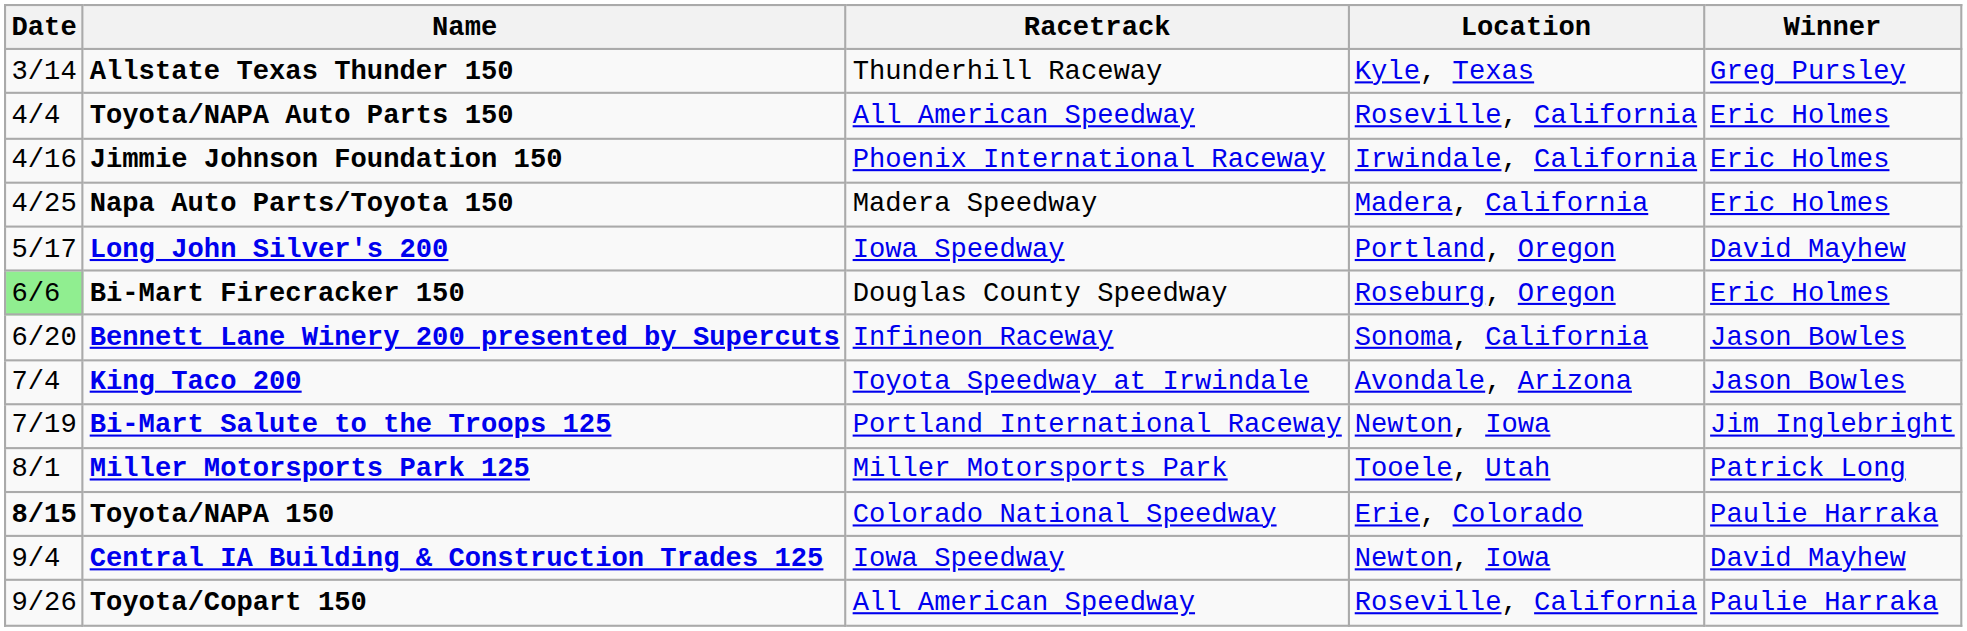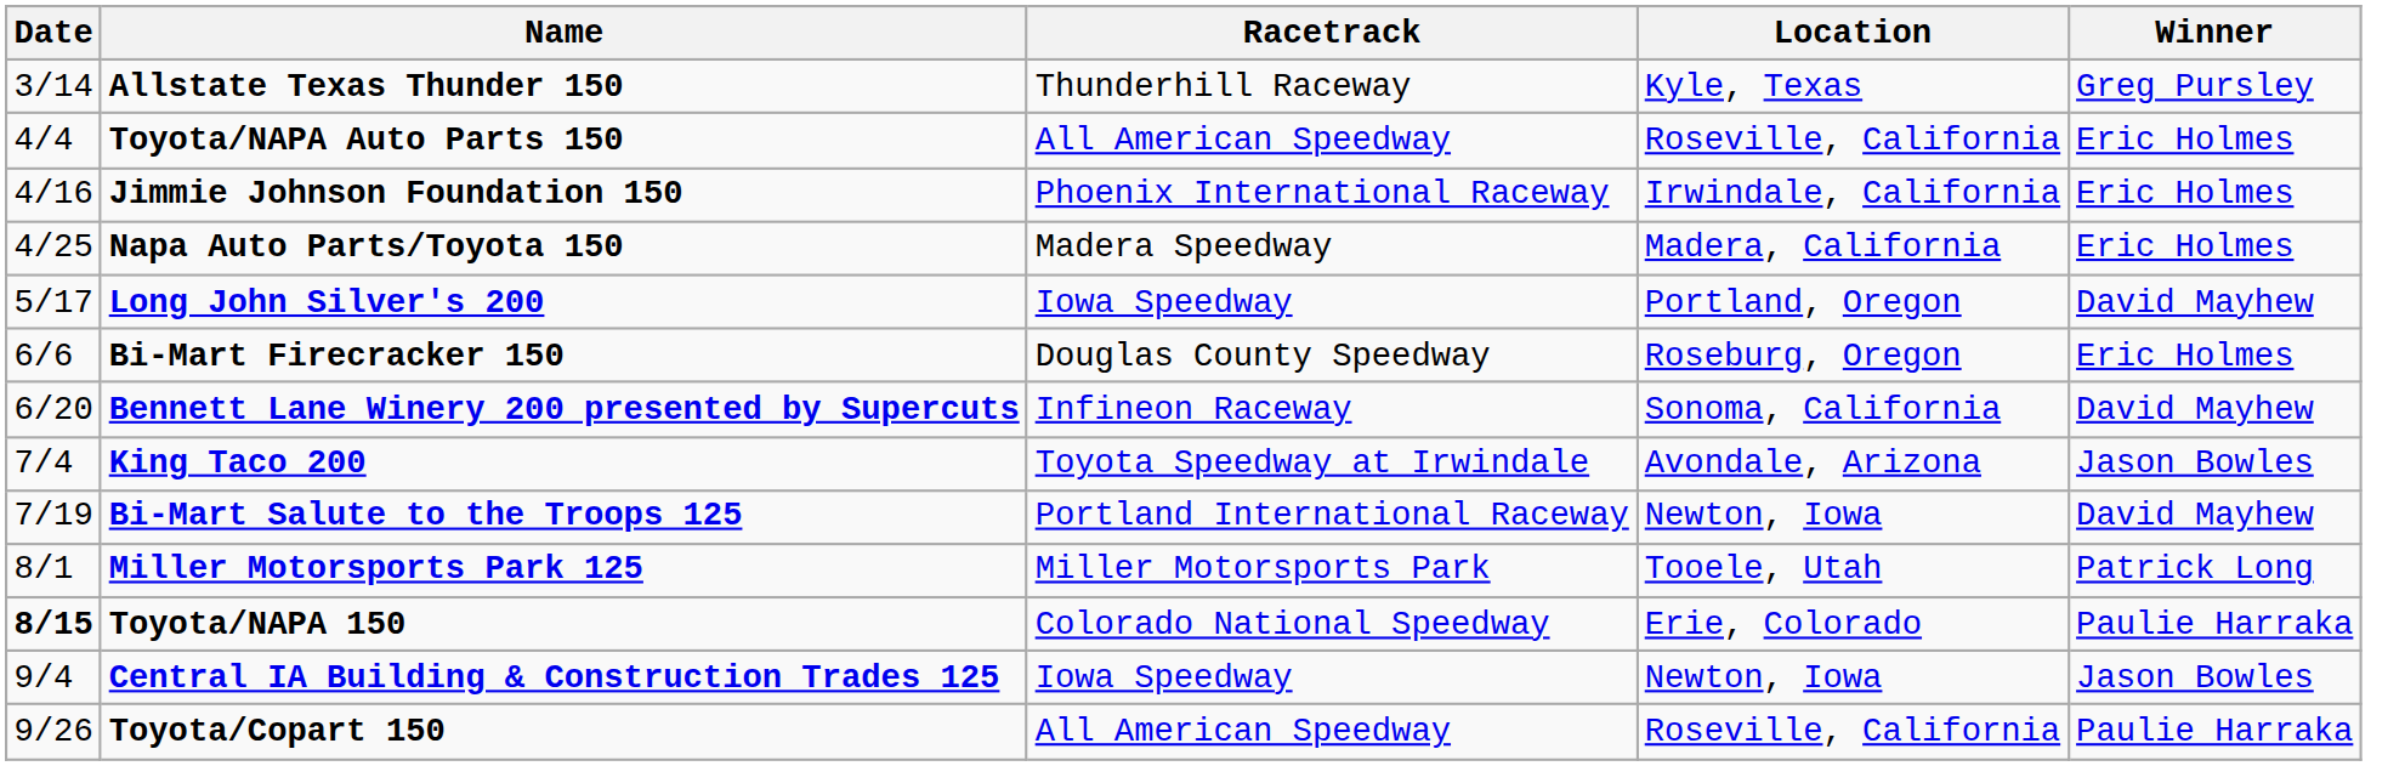 <table class="wikitable" border="1">
 <tr>
 <th>Date</th>
 <th>Name</th>
 <th>Racetrack</th>
 <th>Location</th>
 <th>Winner</th>
 </tr>
 <tr>
 <td>3/14</td>
 <td><strong>Allstate Texas Thunder 150</strong></td>
 <td>Thunderhill Raceway</td>
 <td><a href='#'>Kyle</a>, <a href='#'>Texas</a></td>
 <td><a href='#'>Greg Pursley</a></td>
 </tr>
 <tr>
 <td>4/4</td>
 <td><strong>Toyota/NAPA Auto Parts 150</strong></td>
 <td><a href='#'>All American Speedway</a></td>
 <td><a href='#'>Roseville</a>, <a href='#'>California</a></td>
 <td><a href='#'>Eric Holmes</a></td>
 </tr>
 <tr>
 <td>4/16</td>
 <td><strong>Jimmie Johnson Foundation 150</strong></td>
 <td><a href='#'>Phoenix International Raceway</a></td>
 <td><a href='#'>Irwindale</a>, <a href='#'>California</a></td>
 <td><a href='#'>Eric Holmes</a></td>
 </tr>
 <tr>
 <td>4/25</td>
 <td><strong>Napa Auto Parts/Toyota 150</strong></td>
 <td>Madera Speedway</td>
 <td><a href='#'>Madera</a>, <a href='#'>California</a></td>
 <td><a href='#'>Eric Holmes</a></td>
 </tr>
 <tr>
 <td>5/17</td>
 <td><strong><a href='#'>Long John Silver's 200</a></strong></td>
 <td><a href='#'>Iowa Speedway</a></td>
 <td><a href='#'>Portland</a>, <a href='#'>Oregon</a></td>
 <td><a href='#'>David Mayhew</a></td>
 </tr>
 <tr>
-<td style="background: lightgreen;">6/6</td>
+<td>6/6</td>
 <td><strong>Bi-Mart Firecracker 150</strong></td>
 <td>Douglas County Speedway</td>
 <td><a href='#'>Roseburg</a>, <a href='#'>Oregon</a></td>
 <td><a href='#'>Eric Holmes</a></td>
 </tr>
 <tr>
 <td>6/20</td>
 <td><strong><a href='#'>Bennett Lane Winery 200 presented by Supercuts</a></strong></td>
 <td><a href='#'>Infineon Raceway</a></td>
 <td><a href='#'>Sonoma</a>, <a href='#'>California</a></td>
-<td><a href='#'>Jason Bowles</a></td>
+<td><a href='#'>David Mayhew</a></td>
 </tr>
 <tr>
 <td>7/4</td>
 <td><strong><a href='#'>King Taco 200</a></strong></td>
 <td><a href='#'>Toyota Speedway at Irwindale</a></td>
 <td><a href='#'>Avondale</a>, <a href='#'>Arizona</a></td>
 <td><a href='#'>Jason Bowles</a></td>
 </tr>
 <tr>
 <td>7/19</td>
 <td><strong><a href='#'>Bi-Mart Salute to the Troops 125</a></strong></td>
 <td><a href='#'>Portland International Raceway</a></td>
 <td><a href='#'>Newton</a>, <a href='#'>Iowa</a></td>
-<td><a href='#'>Jim Inglebright</a></td>
+<td><a href='#'>David Mayhew</a></td>
 </tr>
 <tr>
 <td>8/1</td>
 <td><strong><a href='#'>Miller Motorsports Park 125</a></strong></td>
 <td><a href='#'>Miller Motorsports Park</a></td>
 <td><a href='#'>Tooele</a>, <a href='#'>Utah</a></td>
 <td><a href='#'>Patrick Long</a></td>
 </tr>
 <tr>
 <td><strong>8/15</strong></td>
 <td><strong>Toyota/NAPA 150</strong></td>
 <td><a href='#'>Colorado National Speedway</a></td>
 <td><a href='#'>Erie</a>, <a href='#'>Colorado</a></td>
 <td><a href='#'>Paulie Harraka</a></td>
 </tr>
 <tr>
 <td>9/4</td>
 <td><strong><a href='#'>Central IA Building & Construction Trades 125</a></strong></td>
 <td><a href='#'>Iowa Speedway</a></td>
 <td><a href='#'>Newton</a>, <a href='#'>Iowa</a></td>
-<td><a href='#'>David Mayhew</a></td>
+<td><a href='#'>Jason Bowles</a></td>
 </tr>
 <tr>
 <td>9/26</td>
 <td><strong>Toyota/Copart 150</strong></td>
 <td><a href='#'>All American Speedway</a></td>
 <td><a href='#'>Roseville</a>, <a href='#'>California</a></td>
 <td><a href='#'>Paulie Harraka</a></td>
 </tr>
 </table>
